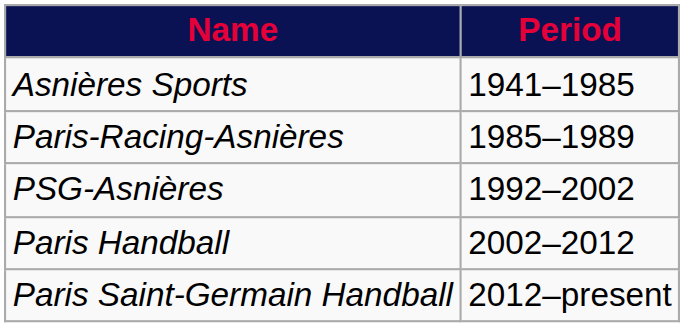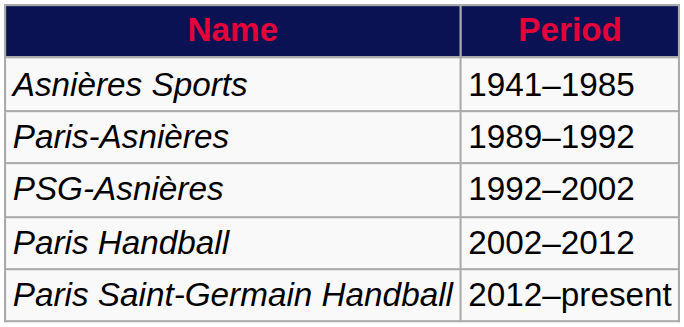 <table class="wikitable" style="text-align: left">
 <tr>
 <th style="color:#E60039; background:#0A1254">Name</th>
 <th style="color:#E60039; background:#0A1254">Period</th>
 </tr>
 <tr>
 <td align=left><em>Asnières Sports</em></td>
 <td>1941–1985</td>
 </tr>
 <tr>
-<td align=left><em>Paris-Racing-Asnières</em></td>
-<td>1985–1989</td>
+<td align=left><em>Paris-Asnières</em></td>
+<td>1989–1992</td>
 </tr>
 <tr>
 <td align=left><em>PSG-Asnières</em></td>
 <td>1992–2002</td>
 </tr>
 <tr>
 <td align=left><em>Paris Handball</em></td>
 <td>2002–2012</td>
 </tr>
 <tr>
 <td align=left><em>Paris Saint-Germain Handball</em></td>
 <td>2012–present</td>
 </tr>
 </table>
